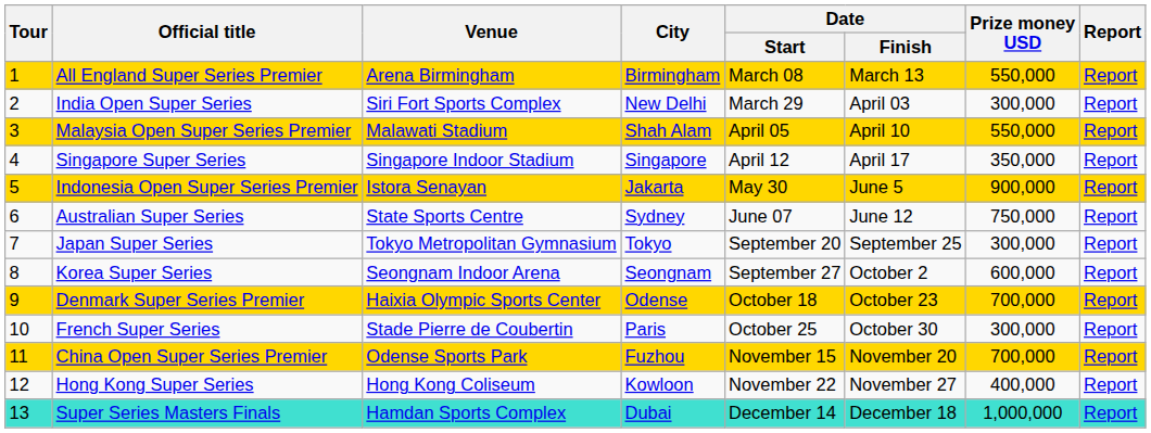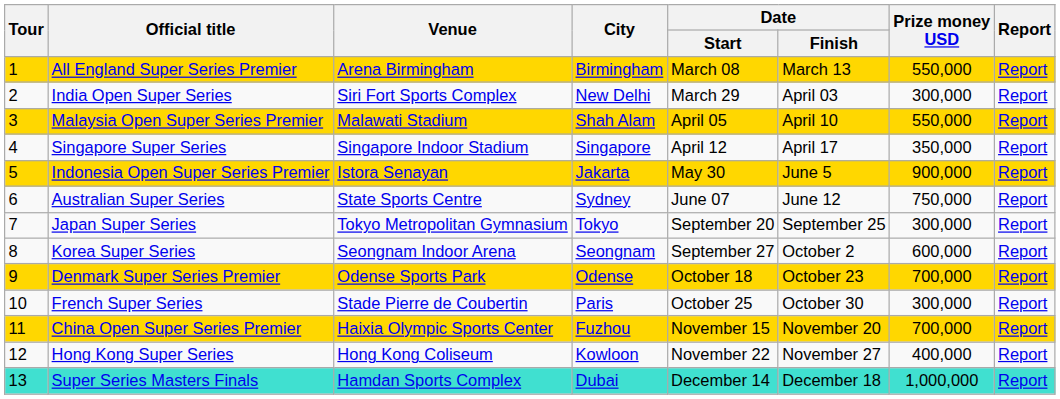 <table class=wikitable style="font-size:85%">
 <tr>
 <th rowspan=2>Tour</th>
 <th rowspan=2>Official title</th>
 <th rowspan=2>Venue</th>
 <th rowspan=2>City</th>
 <th colspan=2>Date</th>
 <th rowspan=2>Prize money <br><a href='#'>USD</a></th>
 <th rowspan=2>Report</th>
 </tr>
 <tr>
 <th>Start</th>
 <th>Finish</th>
 </tr>
 <tr bgcolor="gold">
 <td>1</td>
 <td> <a href='#'>All England Super Series Premier</a></td>
 <td><a href='#'>Arena Birmingham</a></td>
 <td><a href='#'>Birmingham</a></td>
 <td>March 08</td>
 <td>March 13</td>
 <td align=center>550,000</td>
 <td><a href='#'>Report</a></td>
 </tr>
 <tr>
 <td>2</td>
 <td> <a href='#'>India Open Super Series</a></td>
 <td><a href='#'>Siri Fort Sports Complex</a></td>
 <td><a href='#'>New Delhi</a></td>
 <td>March 29</td>
 <td>April 03</td>
 <td align=center>300,000</td>
 <td><a href='#'>Report</a></td>
 </tr>
 <tr bgcolor="gold">
 <td>3</td>
 <td> <a href='#'>Malaysia Open Super Series Premier</a></td>
 <td><a href='#'>Malawati Stadium</a></td>
 <td><a href='#'>Shah Alam</a></td>
 <td>April 05</td>
 <td>April 10</td>
 <td align=center>550,000</td>
 <td><a href='#'>Report</a></td>
 </tr>
 <tr>
 <td>4</td>
 <td> <a href='#'>Singapore Super Series</a></td>
 <td><a href='#'>Singapore Indoor Stadium</a></td>
 <td><a href='#'>Singapore</a></td>
 <td>April 12</td>
 <td>April 17</td>
 <td align=center>350,000</td>
 <td><a href='#'>Report</a></td>
 </tr>
 <tr bgcolor="gold">
 <td>5</td>
 <td> <a href='#'>Indonesia Open Super Series Premier</a></td>
 <td><a href='#'>Istora Senayan</a></td>
 <td><a href='#'>Jakarta</a></td>
 <td>May 30</td>
 <td>June 5</td>
 <td align=center>900,000</td>
 <td><a href='#'>Report</a></td>
 </tr>
 <tr>
 <td>6</td>
 <td> <a href='#'>Australian Super Series</a></td>
 <td><a href='#'>State Sports Centre</a></td>
 <td><a href='#'>Sydney</a></td>
 <td>June 07</td>
 <td>June 12</td>
 <td align=center>750,000</td>
 <td><a href='#'>Report</a></td>
 </tr>
 <tr>
 <td>7</td>
 <td> <a href='#'>Japan Super Series</a></td>
 <td><a href='#'>Tokyo Metropolitan Gymnasium</a></td>
 <td><a href='#'>Tokyo</a></td>
 <td>September 20</td>
 <td>September 25</td>
 <td align=center>300,000</td>
 <td><a href='#'>Report</a></td>
 </tr>
 <tr>
 <td>8</td>
 <td> <a href='#'>Korea Super Series</a></td>
 <td><a href='#'>Seongnam Indoor Arena</a></td>
 <td><a href='#'>Seongnam</a></td>
 <td>September 27</td>
 <td>October 2</td>
 <td align=center>600,000</td>
 <td><a href='#'>Report</a></td>
 </tr>
 <tr bgcolor="gold">
 <td>9</td>
 <td> <a href='#'>Denmark Super Series Premier</a></td>
-<td><a href='#'>Haixia Olympic Sports Center</a></td>
+<td><a href='#'>Odense Sports Park</a></td>
 <td><a href='#'>Odense</a></td>
 <td>October 18</td>
 <td>October 23</td>
 <td align=center>700,000</td>
 <td><a href='#'>Report</a></td>
 </tr>
 <tr>
 <td>10</td>
 <td> <a href='#'>French Super Series</a></td>
 <td><a href='#'>Stade Pierre de Coubertin</a></td>
 <td><a href='#'>Paris</a></td>
 <td>October 25</td>
 <td>October 30</td>
 <td align=center>300,000</td>
 <td><a href='#'>Report</a></td>
 </tr>
 <tr bgcolor="gold">
 <td>11</td>
 <td> <a href='#'>China Open Super Series Premier</a></td>
-<td><a href='#'>Odense Sports Park</a></td>
+<td><a href='#'>Haixia Olympic Sports Center</a></td>
 <td><a href='#'>Fuzhou</a></td>
 <td>November 15</td>
 <td>November 20</td>
 <td align=center>700,000</td>
 <td><a href='#'>Report</a></td>
 </tr>
 <tr>
 <td>12</td>
 <td> <a href='#'>Hong Kong Super Series</a></td>
 <td><a href='#'>Hong Kong Coliseum</a></td>
 <td><a href='#'>Kowloon</a></td>
 <td>November 22</td>
 <td>November 27</td>
 <td align=center>400,000</td>
 <td><a href='#'>Report</a></td>
 </tr>
 <tr bgcolor="turquoise">
 <td>13</td>
 <td> <a href='#'>Super Series Masters Finals</a></td>
 <td><a href='#'>Hamdan Sports Complex</a></td>
 <td><a href='#'>Dubai</a></td>
 <td>December 14</td>
 <td>December 18</td>
 <td align=center>1,000,000</td>
 <td><a href='#'>Report</a></td>
 </tr>
 </table>
